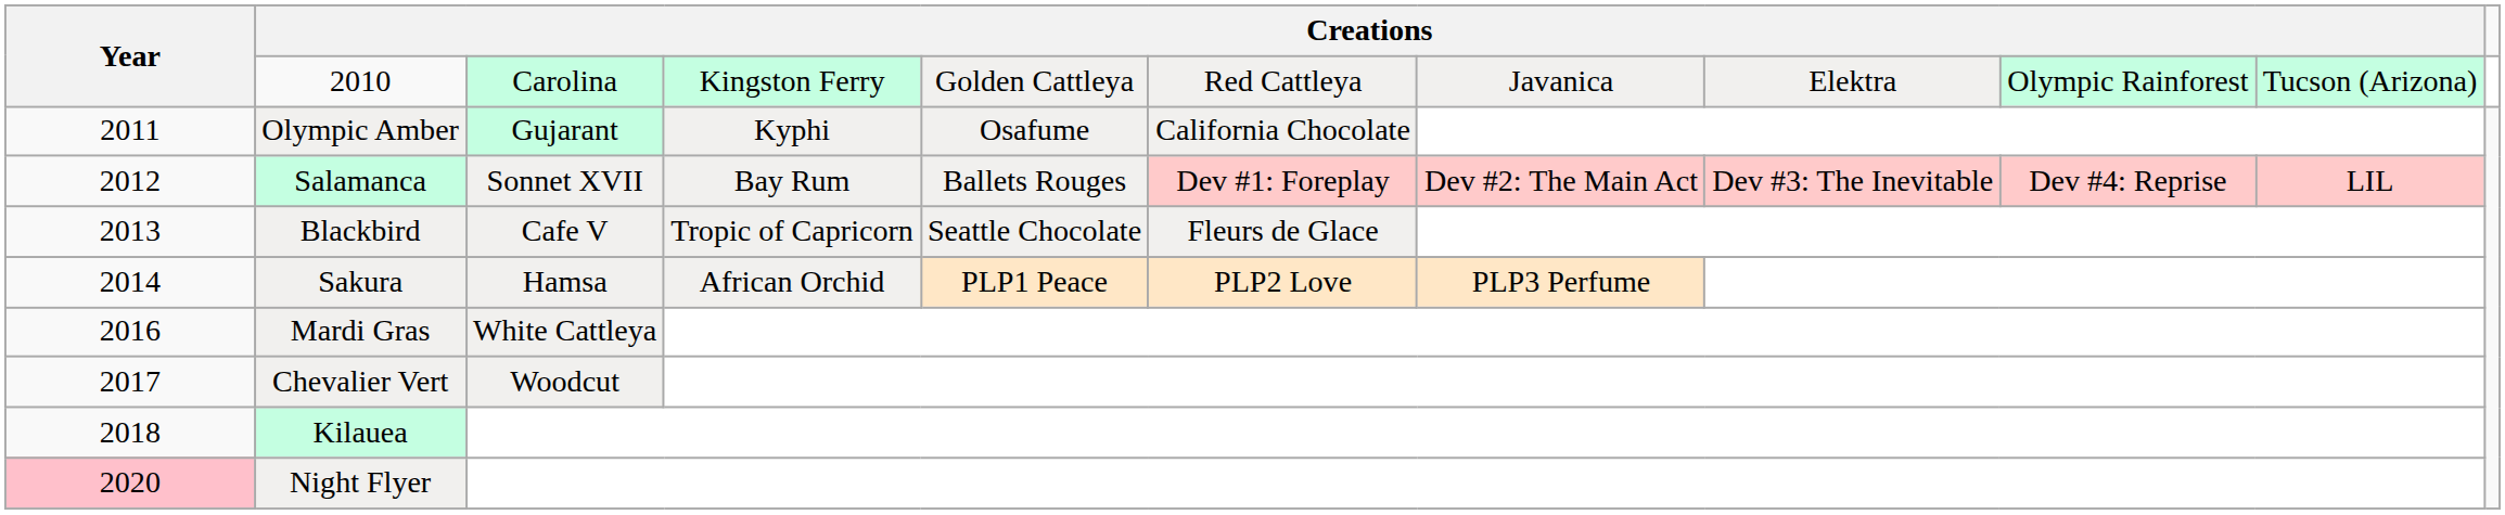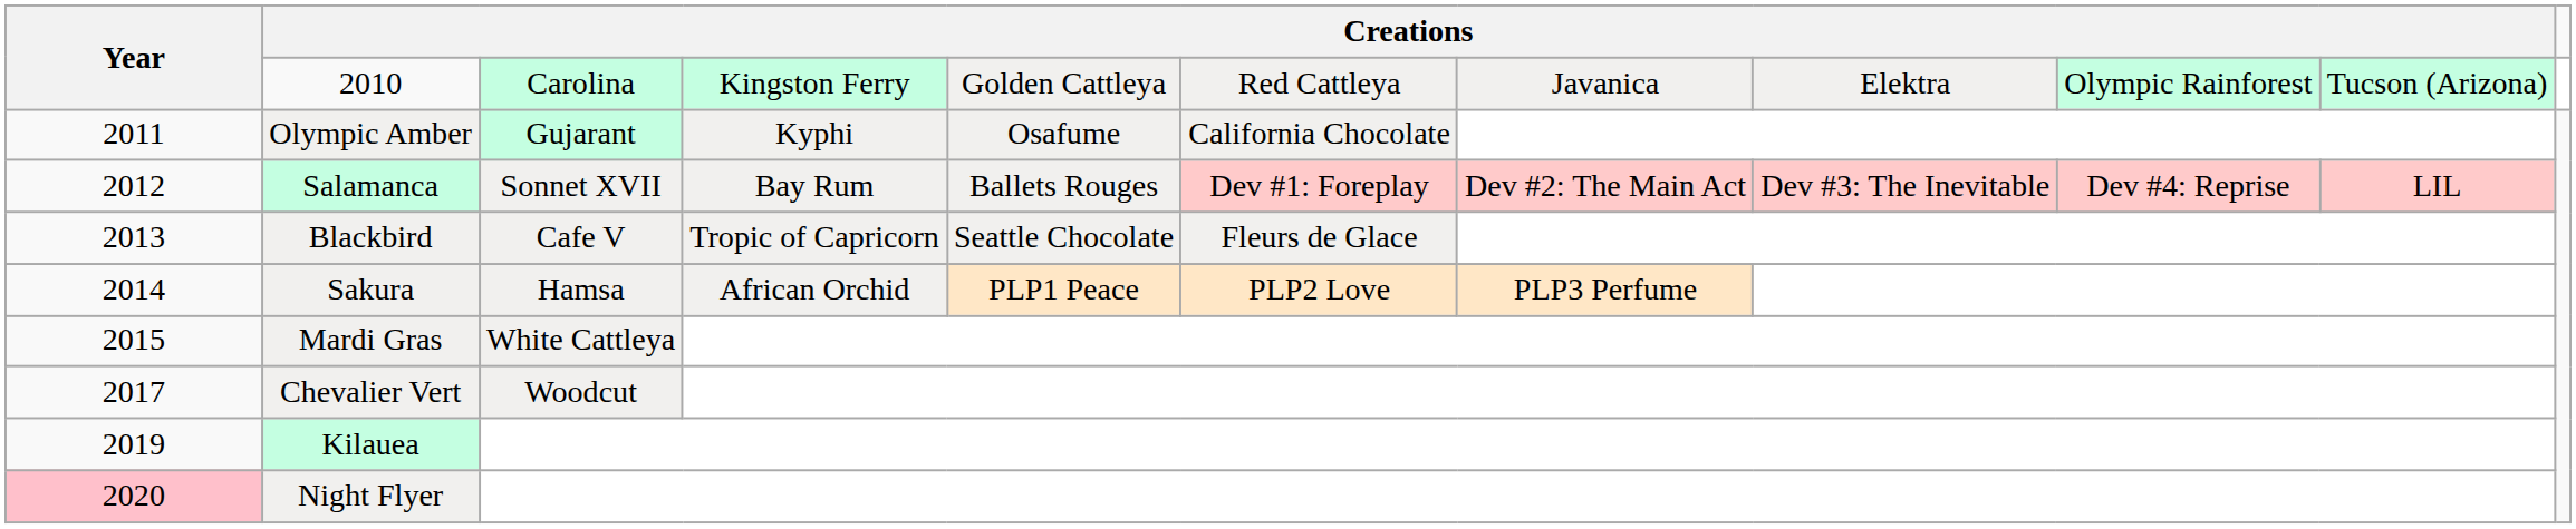 <table class="wikitable sortable" style="text-align:center; font-size:90%">
 <tr>
 <th rowspan="2" width="10%">Year</th>
 <th colspan="9">Creations</th>
 </tr>
 <tr>
 <td align=center>2010</td>
 <td bgcolor="#c4ffe1">Carolina</td>
 <td bgcolor="#c4ffe1">Kingston Ferry</td>
 <td bgcolor="f1f0ee">Golden Cattleya</td>
 <td bgcolor="f1f0ee">Red Cattleya</td>
 <td bgcolor="f1f0ee">Javanica</td>
 <td bgcolor="f1f0ee">Elektra</td>
 <td bgcolor="#c4ffe1">Olympic Rainforest</td>
 <td bgcolor="#c4ffe1">Tucson (Arizona)</td>
 <td bgcolor="white" colspan="1"></td>
 </tr>
 <tr>
 <td align=center>2011</td>
 <td bgcolor="f1f0ee">Olympic Amber</td>
 <td bgcolor="#c4ffe1">Gujarant</td>
 <td bgcolor="f1f0ee">Kyphi</td>
 <td bgcolor="f1f0ee">Osafume</td>
 <td bgcolor="f1f0ee">California Chocolate</td>
 <td bgcolor="white" colspan="4"></td>
 </tr>
 <tr>
 <td align=center>2012</td>
 <td bgcolor="#c4ffe1">Salamanca</td>
 <td bgcolor="#f1f0ee">Sonnet XVII</td>
 <td bgcolor="f1f0ee">Bay Rum</td>
 <td bgcolor="f1f0ee">Ballets Rouges</td>
 <td bgcolor="#ffcaca">Dev #1: Foreplay</td>
 <td bgcolor="#ffcaca">Dev #2: The Main Act</td>
 <td bgcolor="#ffcaca">Dev #3: The Inevitable</td>
 <td bgcolor="#ffcaca">Dev #4: Reprise</td>
 <td bgcolor="#ffcaca">LIL</td>
 </tr>
 <tr>
 <td align=center>2013</td>
 <td bgcolor="f1f0ee">Blackbird</td>
 <td bgcolor="f1f0ee">Cafe V</td>
 <td bgcolor="f1f0ee">Tropic of Capricorn</td>
 <td bgcolor="f1f0ee">Seattle Chocolate</td>
 <td bgcolor="f1f0ee">Fleurs de Glace</td>
 <td bgcolor="white" colspan="4"></td>
 </tr>
 <tr>
 <td align=center>2014</td>
 <td bgcolor="f1f0ee">Sakura</td>
 <td bgcolor="f1f0ee">Hamsa</td>
 <td bgcolor="f1f0ee">African Orchid</td>
 <td bgcolor="#ffe7c6">PLP1 Peace</td>
 <td bgcolor="#ffe7c6">PLP2 Love</td>
 <td bgcolor="#ffe7c6">PLP3 Perfume</td>
 <td bgcolor="white" colspan="3"></td>
 </tr>
 <tr>
-<td align=center>2016</td>
+<td align=center>2015</td>
 <td bgcolor="f1f0ee">Mardi Gras</td>
 <td bgcolor="f1f0ee">White Cattleya</td>
 <td bgcolor="white" colspan="7"></td>
 </tr>
 <tr>
 <td align=center>2017</td>
 <td bgcolor="f1f0ee">Chevalier Vert</td>
 <td bgcolor="f1f0ee">Woodcut</td>
 <td bgcolor="white" colspan="7"></td>
 </tr>
 <tr>
-<td align=center>2018</td>
+<td align=center>2019</td>
 <td bgcolor="#c4ffe1">Kilauea</td>
 <td bgcolor="white" colspan="8"></td>
 </tr>
 <tr>
 <td align=center style="background: pink;">2020</td>
 <td bgcolor="f1f0ee">Night Flyer</td>
 <td bgcolor="white" colspan="8"></td>
 </tr>
 </table>
